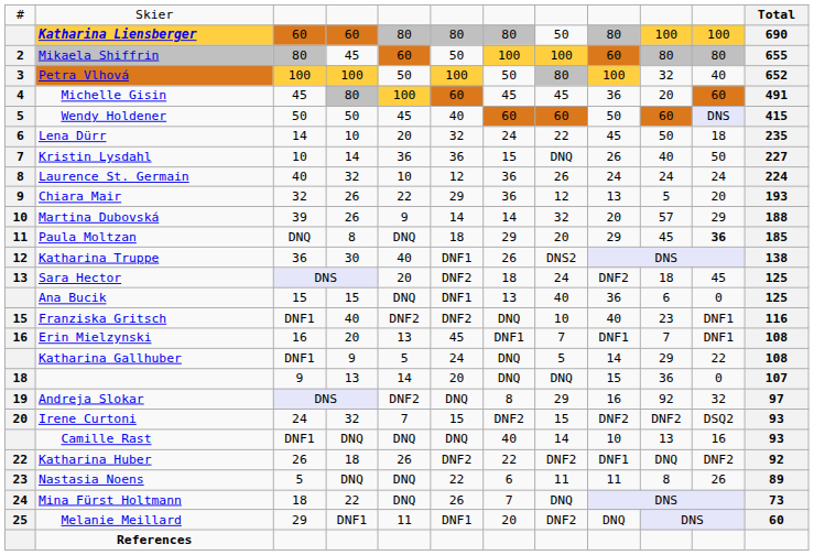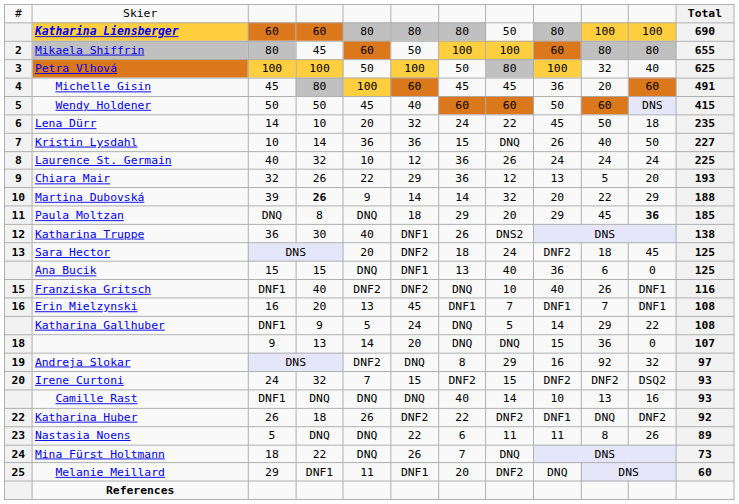 <table class="wikitable" width=40% style="font-size:95%; text-align:center;">
 <tr>
 <td>#</td>
 <td>Skier</td>
 <td><br> </td>
 <td><br> </td>
 <td><br> </td>
 <td><br> </td>
 <td><br> </td>
 <td><br> </td>
 <td><br> </td>
 <td><br> </td>
 <td><br> </td>
 <th>Total</th>
 </tr>
 <tr>
 <th></th>
 <td align=left bgcolor=ffcf40> <strong><em><a href='#'>Katharina Liensberger</a></em></strong></td>
 <td bgcolor=db781b>60</td>
 <td bgcolor=db781b>60</td>
 <td bgcolor=c0c0c0>80</td>
 <td bgcolor=c0c0c0>80</td>
 <td bgcolor=c0c0c0>80</td>
 <td>50</td>
 <td bgcolor=c0c0c0>80</td>
 <td bgcolor=ffcf40>100</td>
 <td bgcolor=ffcf40>100</td>
 <th>690</th>
 </tr>
 <tr>
 <th>2</th>
 <td align=left bgcolor=c0c0c0> <a href='#'>Mikaela Shiffrin</a></td>
 <td bgcolor=c0c0c0>80</td>
 <td>45</td>
 <td bgcolor=db781b>60</td>
 <td>50</td>
 <td bgcolor=ffcf40>100</td>
 <td bgcolor=ffcf40>100</td>
 <td bgcolor=db781b>60</td>
 <td bgcolor=c0c0c0>80</td>
 <td bgcolor=c0c0c0>80</td>
 <th>655</th>
 </tr>
 <tr>
 <th>3</th>
 <td align=left bgcolor=db781b> <a href='#'>Petra Vlhová</a></td>
 <td bgcolor=ffcf40>100</td>
 <td bgcolor=ffcf40>100</td>
 <td>50</td>
 <td bgcolor=ffcf40>100</td>
 <td>50</td>
 <td bgcolor=c0c0c0>80</td>
 <td bgcolor=ffcf40>100</td>
 <td>32</td>
 <td>40</td>
-<th>652</th>
+<th>625</th>
 </tr>
 <tr>
 <th>4</th>
 <td align=left>   <a href='#'>Michelle Gisin</a></td>
 <td>45</td>
 <td bgcolor=c0c0c0>80</td>
 <td bgcolor=ffcf40>100</td>
 <td bgcolor=db781b>60</td>
 <td>45</td>
 <td>45</td>
 <td>36</td>
 <td>20</td>
 <td bgcolor=db781b>60</td>
 <th>491</th>
 </tr>
 <tr>
 <th>5</th>
 <td align=left>   <a href='#'>Wendy Holdener</a></td>
 <td>50</td>
 <td>50</td>
 <td>45</td>
 <td>40</td>
 <td bgcolor=db781b>60</td>
 <td bgcolor=db781b>60</td>
 <td>50</td>
 <td bgcolor=db781b>60</td>
 <td bgcolor=lavender>DNS</td>
 <th>415</th>
 </tr>
 <tr>
 <th>6</th>
 <td align=left> <a href='#'>Lena Dürr</a></td>
 <td>14</td>
 <td>10</td>
 <td>20</td>
 <td>32</td>
 <td>24</td>
 <td>22</td>
 <td>45</td>
 <td>50</td>
 <td>18</td>
 <th>235</th>
 </tr>
 <tr>
 <th>7</th>
 <td align=left> <a href='#'>Kristin Lysdahl</a></td>
 <td>10</td>
 <td>14</td>
 <td>36</td>
 <td>36</td>
 <td>15</td>
 <td>DNQ</td>
 <td>26</td>
 <td>40</td>
 <td>50</td>
 <th>227</th>
 </tr>
 <tr>
 <th>8</th>
 <td align=left> <a href='#'>Laurence St. Germain</a></td>
 <td>40</td>
 <td>32</td>
 <td>10</td>
 <td>12</td>
 <td>36</td>
 <td>26</td>
 <td>24</td>
 <td>24</td>
 <td>24</td>
-<th>224</th>
+<th>225</th>
 </tr>
 <tr>
 <th>9</th>
 <td align=left> <a href='#'>Chiara Mair</a></td>
 <td>32</td>
 <td>26</td>
 <td>22</td>
 <td>29</td>
 <td>36</td>
 <td>12</td>
 <td>13</td>
 <td>5</td>
 <td>20</td>
 <th>193</th>
 </tr>
 <tr>
 <th>10</th>
 <td align=left> <a href='#'>Martina Dubovská</a></td>
 <td>39</td>
-<td>26</td>
+<td><strong>26</strong></td>
 <td>9</td>
 <td>14</td>
 <td>14</td>
 <td>32</td>
 <td>20</td>
-<td>57</td>
+<td>22</td>
 <td>29</td>
 <th>188</th>
 </tr>
 <tr>
 <th>11</th>
 <td align=left> <a href='#'>Paula Moltzan</a></td>
 <td>DNQ</td>
 <td>8</td>
 <td>DNQ</td>
 <td>18</td>
 <td>29</td>
 <td>20</td>
 <td>29</td>
 <td>45</td>
 <td><strong>36</strong></td>
 <th>185</th>
 </tr>
 <tr>
 <th>12</th>
 <td align=left> <a href='#'>Katharina Truppe</a></td>
 <td>36</td>
 <td>30</td>
 <td>40</td>
 <td>DNF1</td>
 <td>26</td>
 <td>DNS2</td>
 <td bgcolor=lavender colspan=3>DNS</td>
 <th>138</th>
 </tr>
 <tr>
 <th>13</th>
 <td align=left> <a href='#'>Sara Hector</a></td>
 <td bgcolor=lavender colspan=2>DNS</td>
 <td>20</td>
 <td>DNF2</td>
 <td>18</td>
 <td>24</td>
 <td>DNF2</td>
 <td>18</td>
 <td>45</td>
 <th>125</th>
 </tr>
 <tr>
 <th></th>
 <td align=left> <a href='#'>Ana Bucik</a></td>
 <td>15</td>
 <td>15</td>
 <td>DNQ</td>
 <td>DNF1</td>
 <td>13</td>
 <td>40</td>
 <td>36</td>
 <td>6</td>
 <td>0</td>
 <th>125</th>
 </tr>
 <tr>
 <th>15</th>
 <td align=left> <a href='#'>Franziska Gritsch</a></td>
 <td>DNF1</td>
 <td>40</td>
 <td>DNF2</td>
 <td>DNF2</td>
 <td>DNQ</td>
 <td>10</td>
 <td>40</td>
-<td>23</td>
+<td>26</td>
 <td>DNF1</td>
 <th>116</th>
 </tr>
 <tr>
 <th>16</th>
 <td align=left> <a href='#'>Erin Mielzynski</a></td>
 <td>16</td>
 <td>20</td>
 <td>13</td>
 <td>45</td>
 <td>DNF1</td>
 <td>7</td>
 <td>DNF1</td>
 <td>7</td>
 <td>DNF1</td>
 <th>108</th>
 </tr>
 <tr>
 <th></th>
 <td align=left> <a href='#'>Katharina Gallhuber</a></td>
 <td>DNF1</td>
 <td>9</td>
 <td>5</td>
 <td>24</td>
 <td>DNQ</td>
 <td>5</td>
 <td>14</td>
 <td>29</td>
 <td>22</td>
 <th>108</th>
 </tr>
 <tr>
 <th>18</th>
 <td align=left></td>
 <td>9</td>
 <td>13</td>
 <td>14</td>
 <td>20</td>
 <td>DNQ</td>
 <td>DNQ</td>
 <td>15</td>
 <td>36</td>
 <td>0</td>
 <th>107</th>
 </tr>
 <tr>
 <th>19</th>
 <td align=left> <a href='#'>Andreja Slokar</a></td>
 <td bgcolor=lavender colspan=2>DNS</td>
 <td>DNF2</td>
 <td>DNQ</td>
 <td>8</td>
 <td>29</td>
 <td>16</td>
 <td>92</td>
 <td>32</td>
 <th>97</th>
 </tr>
 <tr>
 <th>20</th>
 <td align=left> <a href='#'>Irene Curtoni</a></td>
 <td>24</td>
 <td>32</td>
 <td>7</td>
 <td>15</td>
 <td>DNF2</td>
 <td>15</td>
 <td>DNF2</td>
 <td>DNF2</td>
 <td>DSQ2</td>
 <th>93</th>
 </tr>
 <tr>
 <th></th>
 <td align=left>   <a href='#'>Camille Rast</a></td>
 <td>DNF1</td>
 <td>DNQ</td>
 <td>DNQ</td>
 <td>DNQ</td>
 <td>40</td>
 <td>14</td>
 <td>10</td>
 <td>13</td>
 <td>16</td>
 <th>93</th>
 </tr>
 <tr>
 <th>22</th>
 <td align=left> <a href='#'>Katharina Huber</a></td>
 <td>26</td>
 <td>18</td>
 <td>26</td>
 <td>DNF2</td>
 <td>22</td>
 <td>DNF2</td>
 <td>DNF1</td>
 <td>DNQ</td>
 <td>DNF2</td>
 <th>92</th>
 </tr>
 <tr>
 <th>23</th>
 <td align=left> <a href='#'>Nastasia Noens</a></td>
 <td>5</td>
 <td>DNQ</td>
 <td>DNQ</td>
 <td>22</td>
 <td>6</td>
 <td>11</td>
 <td>11</td>
 <td>8</td>
 <td>26</td>
 <th>89</th>
 </tr>
 <tr>
 <th>24</th>
 <td align=left> <a href='#'>Mina Fürst Holtmann</a></td>
 <td>18</td>
 <td>22</td>
 <td>DNQ</td>
 <td>26</td>
 <td>7</td>
 <td>DNQ</td>
 <td colspan=3 bgcolor=lavender>DNS</td>
 <th>73</th>
 </tr>
 <tr>
 <th>25</th>
 <td align=left>   <a href='#'>Melanie Meillard</a></td>
 <td>29</td>
 <td>DNF1</td>
 <td>11</td>
 <td>DNF1</td>
 <td>20</td>
 <td>DNF2</td>
 <td>DNQ</td>
 <td colspan=2 bgcolor=lavender>DNS</td>
 <th>60</th>
 </tr>
 <tr>
 <th></th>
 <td align=center><strong>References</strong></td>
 <td></td>
 <td></td>
 <td></td>
 <td></td>
 <td></td>
 <td></td>
 <td></td>
 <td></td>
 <td></td>
 </tr>
 </table>
